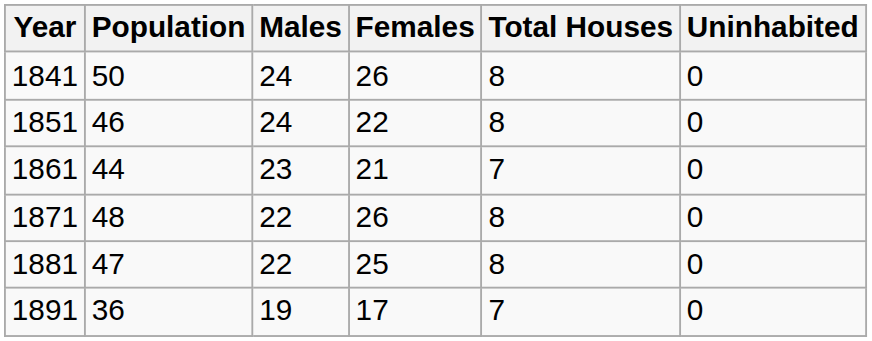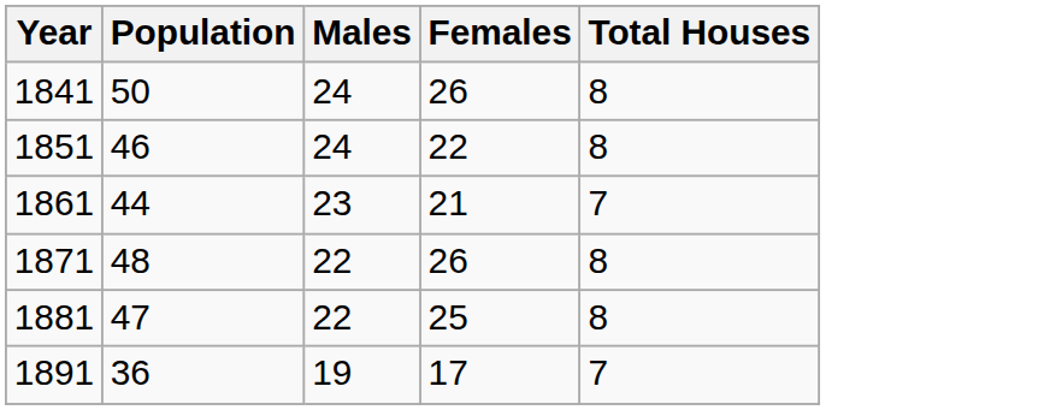 <table class="wikitable">
 <tr>
 <th>Year</th>
 <th>Population</th>
 <th>Males</th>
 <th>Females</th>
 <th>Total Houses</th>
-<th>Uninhabited</th>
 </tr>
 <tr>
 <td>1841</td>
 <td>50</td>
 <td>24</td>
 <td>26</td>
 <td>8</td>
-<td>0</td>
 </tr>
 <tr>
 <td>1851</td>
 <td>46</td>
 <td>24</td>
 <td>22</td>
 <td>8</td>
-<td>0</td>
 </tr>
 <tr>
 <td>1861</td>
 <td>44</td>
 <td>23</td>
 <td>21</td>
 <td>7</td>
-<td>0</td>
 </tr>
 <tr>
 <td>1871</td>
 <td>48</td>
 <td>22</td>
 <td>26</td>
 <td>8</td>
-<td>0</td>
 </tr>
 <tr>
 <td>1881</td>
 <td>47</td>
 <td>22</td>
 <td>25</td>
 <td>8</td>
-<td>0</td>
 </tr>
 <tr>
 <td>1891</td>
 <td>36</td>
 <td>19</td>
 <td>17</td>
 <td>7</td>
-<td>0</td>
 </tr>
 </table>
